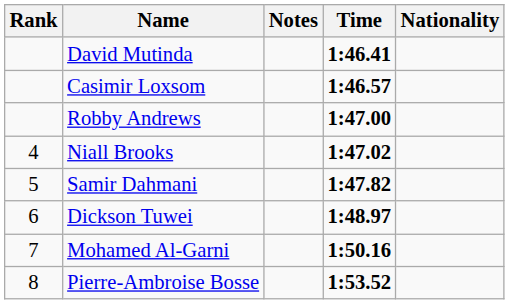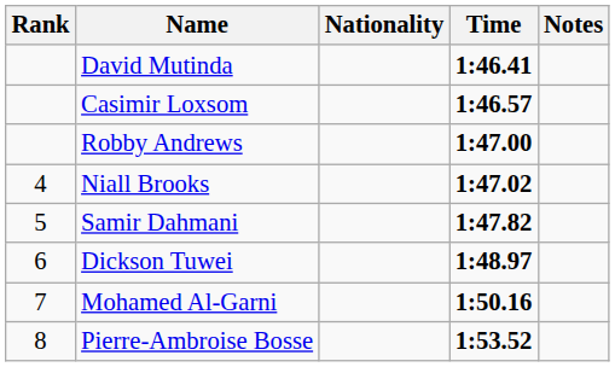 <table class="wikitable sortable" style="text-align:center">
 <tr>
 <th>Rank</th>
 <th>Name</th>
+<th>Nationality</th>
+<th>Time</th>
 <th>Notes</th>
-<th>Time</th>
-<th>Nationality</th>
 </tr>
 <tr>
 <td></td>
 <td align=left><a href='#'>David Mutinda</a></td>
+<td align=left></td>
+<td><strong>1:46.41</strong></td>
 <td></td>
-<td><strong>1:46.41</strong></td>
-<td align=left></td>
 </tr>
 <tr>
 <td></td>
 <td align=left><a href='#'>Casimir Loxsom</a></td>
+<td align=left></td>
+<td><strong>1:46.57</strong></td>
 <td></td>
-<td><strong>1:46.57</strong></td>
-<td align=left></td>
 </tr>
 <tr>
 <td></td>
 <td align=left><a href='#'>Robby Andrews</a></td>
+<td align=left></td>
+<td><strong>1:47.00</strong></td>
 <td></td>
-<td><strong>1:47.00</strong></td>
-<td align=left></td>
 </tr>
 <tr>
 <td>4</td>
 <td align=left><a href='#'>Niall Brooks</a></td>
+<td align=left></td>
+<td><strong>1:47.02</strong></td>
 <td></td>
-<td><strong>1:47.02</strong></td>
-<td align=left></td>
 </tr>
 <tr>
 <td>5</td>
 <td align=left><a href='#'>Samir Dahmani</a></td>
+<td align=left></td>
+<td><strong>1:47.82</strong></td>
 <td></td>
-<td><strong>1:47.82</strong></td>
-<td align=left></td>
 </tr>
 <tr>
 <td>6</td>
 <td align=left><a href='#'>Dickson Tuwei</a></td>
+<td align=left></td>
+<td><strong>1:48.97</strong></td>
 <td></td>
-<td><strong>1:48.97</strong></td>
-<td align=left></td>
 </tr>
 <tr>
 <td>7</td>
 <td align=left><a href='#'>Mohamed Al-Garni</a></td>
+<td align=left></td>
+<td><strong>1:50.16</strong></td>
 <td></td>
-<td><strong>1:50.16</strong></td>
-<td align=left></td>
 </tr>
 <tr>
 <td>8</td>
 <td align=left><a href='#'>Pierre-Ambroise Bosse</a></td>
+<td align=left></td>
+<td><strong>1:53.52</strong></td>
 <td></td>
-<td><strong>1:53.52</strong></td>
-<td align=left></td>
 </tr>
 </table>
